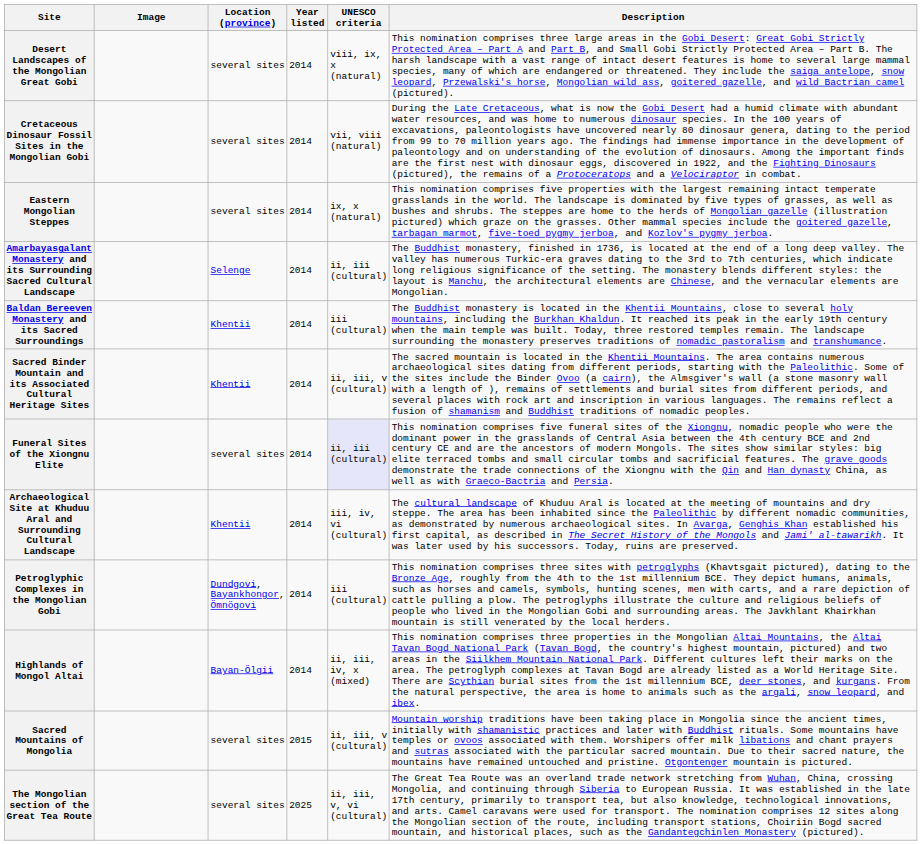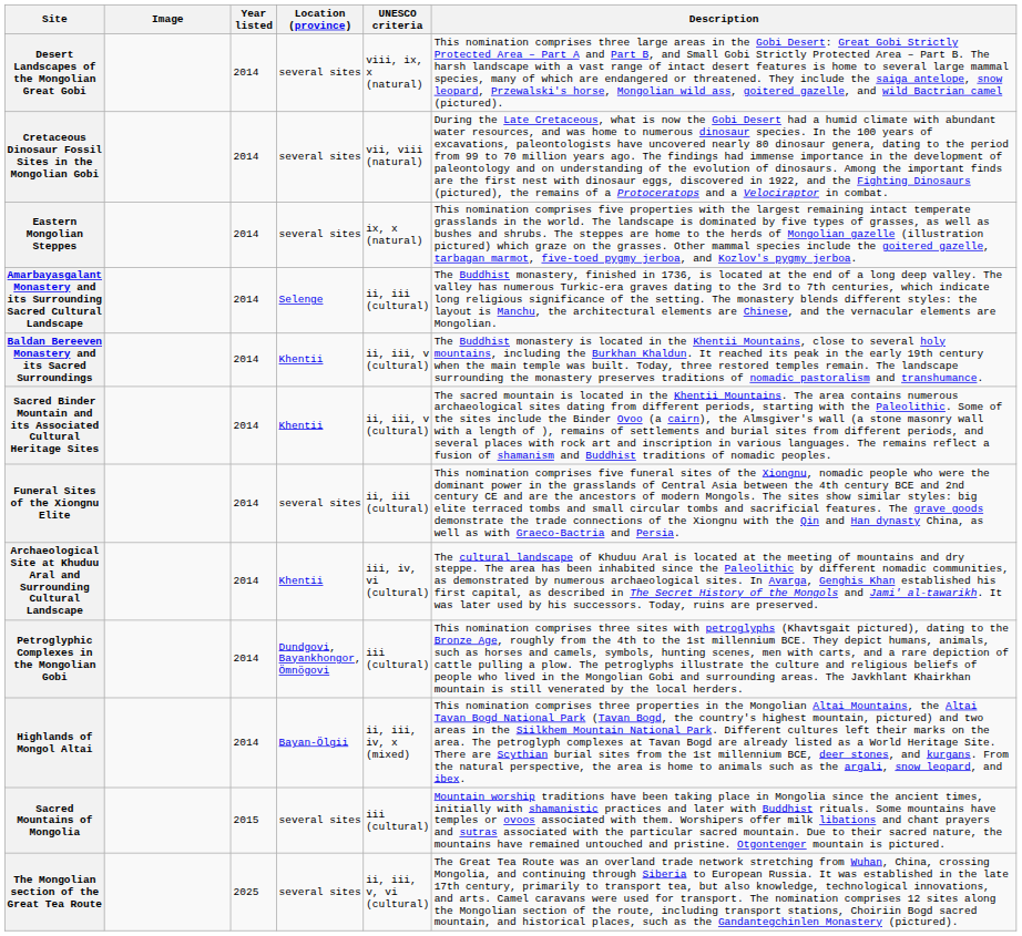 <table class="wikitable sortable plainrowheaders">
 <tr>
 <th style="width:100px;" scope="col">Site</th>
 <th class="unsortable" style="width:150px;" scope="col">Image</th>
+<th style="width:50px;" scope="col">Year listed</th>
 <th style="width:80px;" scope="col">Location (<a href='#'>province</a>)</th>
-<th style="width:50px;" scope="col">Year listed</th>
 <th style="width:60px;" scope="col">UNESCO criteria</th>
 <th scope="col" class="unsortable">Description</th>
 </tr>
 <tr>
 <th scope="row">Desert Landscapes of the Mongolian Great Gobi</th>
 <td></td>
+<td>2014</td>
 <td>several sites</td>
-<td>2014</td>
 <td>viii, ix, x (natural)</td>
 <td>This nomination comprises three large areas in the <a href='#'>Gobi Desert</a>: <a href='#'>Great Gobi Strictly Protected Area – Part A</a> and <a href='#'>Part B</a>, and Small Gobi Strictly Protected Area – Part B. The harsh landscape with a vast range of intact desert features is home to several large mammal species, many of which are endangered or threatened. They include the <a href='#'>saiga antelope</a>, <a href='#'>snow leopard</a>, <a href='#'>Przewalski's horse</a>, <a href='#'>Mongolian wild ass</a>, <a href='#'>goitered gazelle</a>, and <a href='#'>wild Bactrian camel</a> (pictured).</td>
 </tr>
 <tr>
 <th scope="row">Cretaceous Dinosaur Fossil Sites in the Mongolian Gobi</th>
 <td></td>
+<td>2014</td>
 <td>several sites</td>
-<td>2014</td>
 <td>vii, viii (natural)</td>
 <td>During the <a href='#'>Late Cretaceous</a>, what is now the <a href='#'>Gobi Desert</a> had a humid climate with abundant water resources, and was home to numerous <a href='#'>dinosaur</a> species. In the 100 years of excavations, paleontologists have uncovered nearly 80 dinosaur genera, dating to the period from 99 to 70 million years ago. The findings had immense importance in the development of paleontology and on understanding of the evolution of dinosaurs. Among the important finds are the first nest with dinosaur eggs, discovered in 1922, and the <a href='#'>Fighting Dinosaurs</a> (pictured), the remains of a <em><a href='#'>Protoceratops</a></em> and a <em><a href='#'>Velociraptor</a></em> in combat.</td>
 </tr>
 <tr>
 <th scope="row">Eastern Mongolian Steppes</th>
 <td></td>
+<td>2014</td>
 <td>several sites</td>
-<td>2014</td>
 <td>ix, x (natural)</td>
 <td>This nomination comprises five properties with the largest remaining intact temperate grasslands in the world. The landscape is dominated by five types of grasses, as well as bushes and shrubs. The steppes are home to the herds of <a href='#'>Mongolian gazelle</a> (illustration pictured) which graze on the grasses. Other mammal species include the <a href='#'>goitered gazelle</a>, <a href='#'>tarbagan marmot</a>, <a href='#'>five-toed pygmy jerboa</a>, and <a href='#'>Kozlov's pygmy jerboa</a>.</td>
 </tr>
 <tr>
 <th scope="row"><a href='#'>Amarbayasgalant Monastery</a> and its Surrounding Sacred Cultural Landscape</th>
 <td></td>
+<td>2014</td>
 <td><a href='#'>Selenge</a></td>
-<td>2014</td>
 <td>ii, iii (cultural)</td>
 <td>The <a href='#'>Buddhist</a> monastery, finished in 1736, is located at the end of a long deep valley. The valley has numerous Turkic-era graves dating to the 3rd to 7th centuries, which indicate long religious significance of the setting. The monastery blends different styles: the layout is <a href='#'>Manchu</a>, the architectural elements are <a href='#'>Chinese</a>, and the vernacular elements are Mongolian.</td>
 </tr>
 <tr>
 <th scope="row"><a href='#'>Baldan Bereeven Monastery</a> and its Sacred Surroundings</th>
 <td></td>
+<td>2014</td>
 <td><a href='#'>Khentii</a></td>
-<td>2014</td>
-<td>iii (cultural)</td>
+<td>ii, iii, v (cultural)</td>
 <td>The <a href='#'>Buddhist</a> monastery is located in the <a href='#'>Khentii Mountains</a>, close to several <a href='#'>holy mountains</a>, including the <a href='#'>Burkhan Khaldun</a>. It reached its peak in the early 19th century when the main temple was built. Today, three restored temples remain. The landscape surrounding the monastery preserves traditions of <a href='#'>nomadic pastoralism</a> and <a href='#'>transhumance</a>.</td>
 </tr>
 <tr>
 <th scope="row">Sacred Binder Mountain and its Associated Cultural Heritage Sites</th>
 <td></td>
+<td>2014</td>
 <td><a href='#'>Khentii</a></td>
-<td>2014</td>
 <td>ii, iii, v (cultural)</td>
 <td>The sacred mountain is located in the <a href='#'>Khentii Mountains</a>. The area contains numerous archaeological sites dating from different periods, starting with the <a href='#'>Paleolithic</a>. Some of the sites include the Binder <a href='#'>Ovoo</a> (a <a href='#'>cairn</a>), the Almsgiver's wall (a stone masonry wall with a length of ), remains of settlements and burial sites from different periods, and several places with rock art and inscription in various languages. The remains reflect a fusion of <a href='#'>shamanism</a> and <a href='#'>Buddhist</a> traditions of nomadic peoples.</td>
 </tr>
 <tr>
 <th scope="row">Funeral Sites of the Xiongnu Elite</th>
 <td></td>
+<td>2014</td>
 <td>several sites</td>
-<td>2014</td>
-<td style="background: lavender;">ii, iii (cultural)</td>
+<td>ii, iii (cultural)</td>
 <td>This nomination comprises five funeral sites of the <a href='#'>Xiongnu</a>, nomadic people who were the dominant power in the grasslands of Central Asia between the 4th century BCE and 2nd century CE and are the ancestors of modern Mongols. The sites show similar styles: big elite terraced tombs and small circular tombs and sacrificial features. The <a href='#'>grave goods</a> demonstrate the trade connections of the Xiongnu with the <a href='#'>Qin</a> and <a href='#'>Han dynasty</a> China, as well as with <a href='#'>Graeco-Bactria</a> and <a href='#'>Persia</a>.</td>
 </tr>
 <tr>
 <th scope="row">Archaeological Site at Khuduu Aral and Surrounding Cultural Landscape</th>
 <td></td>
+<td>2014</td>
 <td><a href='#'>Khentii</a></td>
-<td>2014</td>
 <td>iii, iv, vi (cultural)</td>
 <td>The <a href='#'>cultural landscape</a> of Khuduu Aral is located at the meeting of mountains and dry steppe. The area has been inhabited since the <a href='#'>Paleolithic</a> by different nomadic communities, as demonstrated by numerous archaeological sites. In <a href='#'>Avarga</a>, <a href='#'>Genghis Khan</a> established his first capital, as described in <em><a href='#'>The Secret History of the Mongols</a></em> and <em><a href='#'>Jami' al-tawarikh</a></em>. It was later used by his successors. Today, ruins are preserved.</td>
 </tr>
 <tr>
 <th scope="row">Petroglyphic Complexes in the Mongolian Gobi</th>
 <td></td>
+<td>2014</td>
 <td><a href='#'>Dundgovi</a>, <a href='#'>Bayankhongor</a>, <a href='#'>Ömnögovi</a></td>
-<td>2014</td>
 <td>iii (cultural)</td>
 <td>This nomination comprises three sites with <a href='#'>petroglyphs</a> (Khavtsgait pictured), dating to the <a href='#'>Bronze Age</a>, roughly from the 4th to the 1st millennium BCE. They depict humans, animals, such as horses and camels, symbols, hunting scenes, men with carts, and a rare depiction of cattle pulling a plow. The petroglyphs illustrate the culture and religious beliefs of people who lived in the Mongolian Gobi and surrounding areas. The Javkhlant Khairkhan mountain is still venerated by the local herders.</td>
 </tr>
 <tr>
 <th scope="row">Highlands of Mongol Altai</th>
 <td></td>
+<td>2014</td>
 <td><a href='#'>Bayan-Ölgii</a></td>
-<td>2014</td>
 <td>ii, iii, iv, x (mixed)</td>
 <td>This nomination comprises three properties in the Mongolian <a href='#'>Altai Mountains</a>, the <a href='#'>Altai Tavan Bogd National Park</a> (<a href='#'>Tavan Bogd</a>, the country's highest mountain, pictured) and two areas in the <a href='#'>Siilkhem Mountain National Park</a>. Different cultures left their marks on the area. The petroglyph complexes at Tavan Bogd are already listed as a World Heritage Site. There are <a href='#'>Scythian</a> burial sites from the 1st millennium BCE, <a href='#'>deer stones</a>, and <a href='#'>kurgans</a>. From the natural perspective, the area is home to animals such as the <a href='#'>argali</a>, <a href='#'>snow leopard</a>, and <a href='#'>ibex</a>.</td>
 </tr>
 <tr>
 <th scope="row">Sacred Mountains of Mongolia</th>
 <td></td>
+<td>2015</td>
 <td>several sites</td>
-<td>2015</td>
-<td>ii, iii, v (cultural)</td>
+<td>iii (cultural)</td>
 <td><a href='#'>Mountain worship</a> traditions have been taking place in Mongolia since the ancient times, initially with <a href='#'>shamanistic</a> practices and later with <a href='#'>Buddhist</a> rituals. Some mountains have temples or <a href='#'>ovoos</a> associated with them. Worshipers offer milk <a href='#'>libations</a> and chant prayers and <a href='#'>sutras</a> associated with the particular sacred mountain. Due to their sacred nature, the mountains have remained untouched and pristine. <a href='#'>Otgontenger</a> mountain is pictured.</td>
 </tr>
 <tr>
 <th scope="row">The Mongolian section of the Great Tea Route</th>
 <td></td>
+<td>2025</td>
 <td>several sites</td>
-<td>2025</td>
 <td>ii, iii, v, vi (cultural)</td>
 <td>The Great Tea Route was an overland trade network stretching from <a href='#'>Wuhan</a>, China, crossing Mongolia, and continuing through <a href='#'>Siberia</a> to European Russia. It was established in the late 17th century, primarily to transport tea, but also knowledge, technological innovations, and arts. Camel caravans were used for transport. The nomination comprises 12 sites along the Mongolian section of the route, including transport stations, Choiriin Bogd sacred mountain, and historical places, such as the <a href='#'>Gandantegchinlen Monastery</a> (pictured).</td>
 </tr>
 </table>
